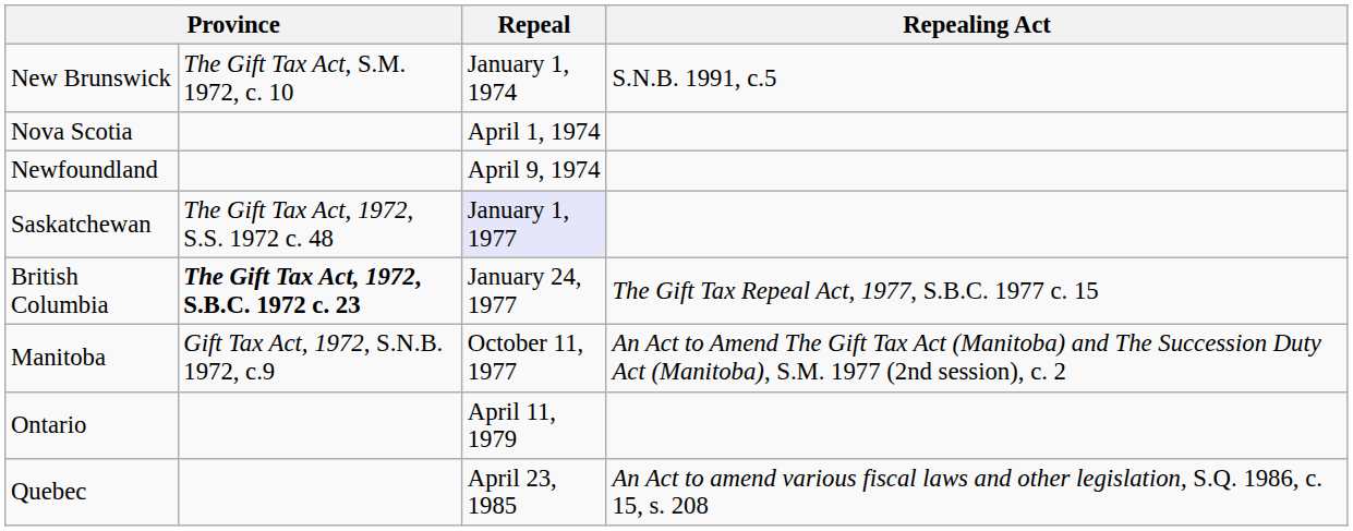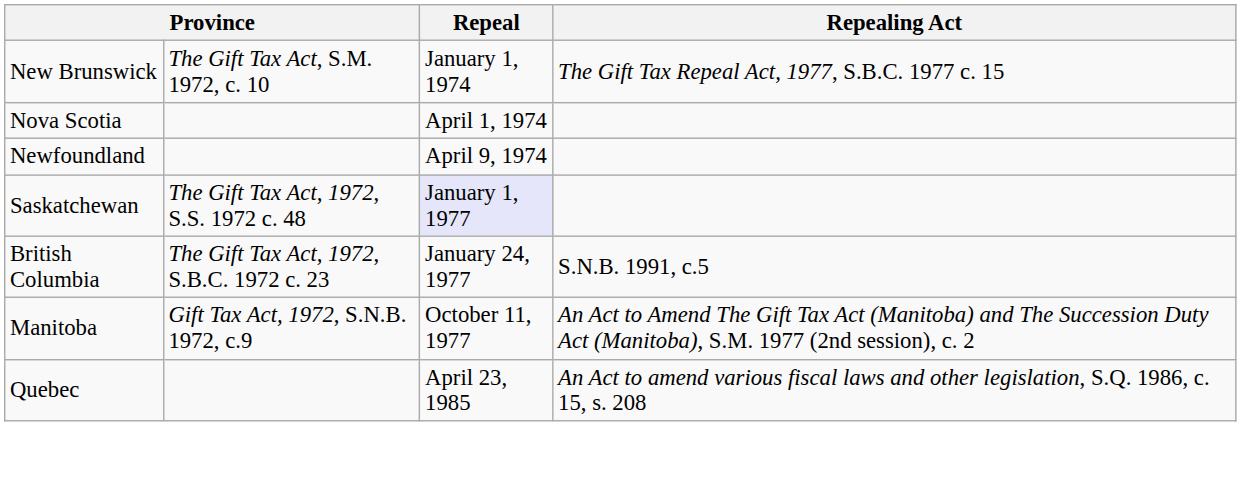 <table class="wikitable">
 <tr>
 <th colspan="2">Province</th>
 <th>Repeal</th>
 <th>Repealing Act</th>
 </tr>
 <tr>
 <td>New Brunswick</td>
 <td><em>The Gift Tax Act</em>, S.M. 1972, c. 10</td>
 <td>January 1, 1974</td>
-<td>S.N.B. 1991, c.5</td>
+<td><em>The Gift Tax Repeal Act, 1977</em>, S.B.C. 1977 c. 15</td>
 </tr>
 <tr>
 <td>Nova Scotia</td>
 <td></td>
 <td>April 1, 1974</td>
 <td></td>
 </tr>
 <tr>
 <td>Newfoundland</td>
 <td></td>
 <td>April 9, 1974</td>
 <td></td>
 </tr>
 <tr>
 <td>Saskatchewan</td>
 <td><em>The Gift Tax Act, 1972</em>, S.S. 1972 c. 48</td>
 <td style="background: lavender;">January 1, 1977</td>
 <td></td>
 </tr>
 <tr>
 <td>British Columbia</td>
-<td><strong><em>The Gift Tax Act, 1972</em>, S.B.C. 1972 c. 23</strong></td>
+<td><em>The Gift Tax Act, 1972</em>, S.B.C. 1972 c. 23</td>
 <td>January 24, 1977</td>
-<td><em>The Gift Tax Repeal Act, 1977</em>, S.B.C. 1977 c. 15</td>
+<td>S.N.B. 1991, c.5</td>
 </tr>
 <tr>
 <td>Manitoba</td>
 <td><em>Gift Tax Act, 1972</em>, S.N.B. 1972, c.9</td>
 <td>October 11, 1977</td>
 <td><em>An Act to Amend The Gift Tax Act (Manitoba) and The Succession Duty Act (Manitoba)</em>, S.M. 1977 (2nd session), c. 2</td>
 </tr>
 <tr>
-<td>Ontario</td>
-<td></td>
-<td>April 11, 1979</td>
-<td></td>
-</tr>
-<tr>
 <td>Quebec</td>
 <td></td>
 <td>April 23, 1985</td>
 <td><em>An Act to amend various fiscal laws and other legislation</em>, S.Q. 1986, c. 15, s. 208</td>
 </tr>
 </table>
